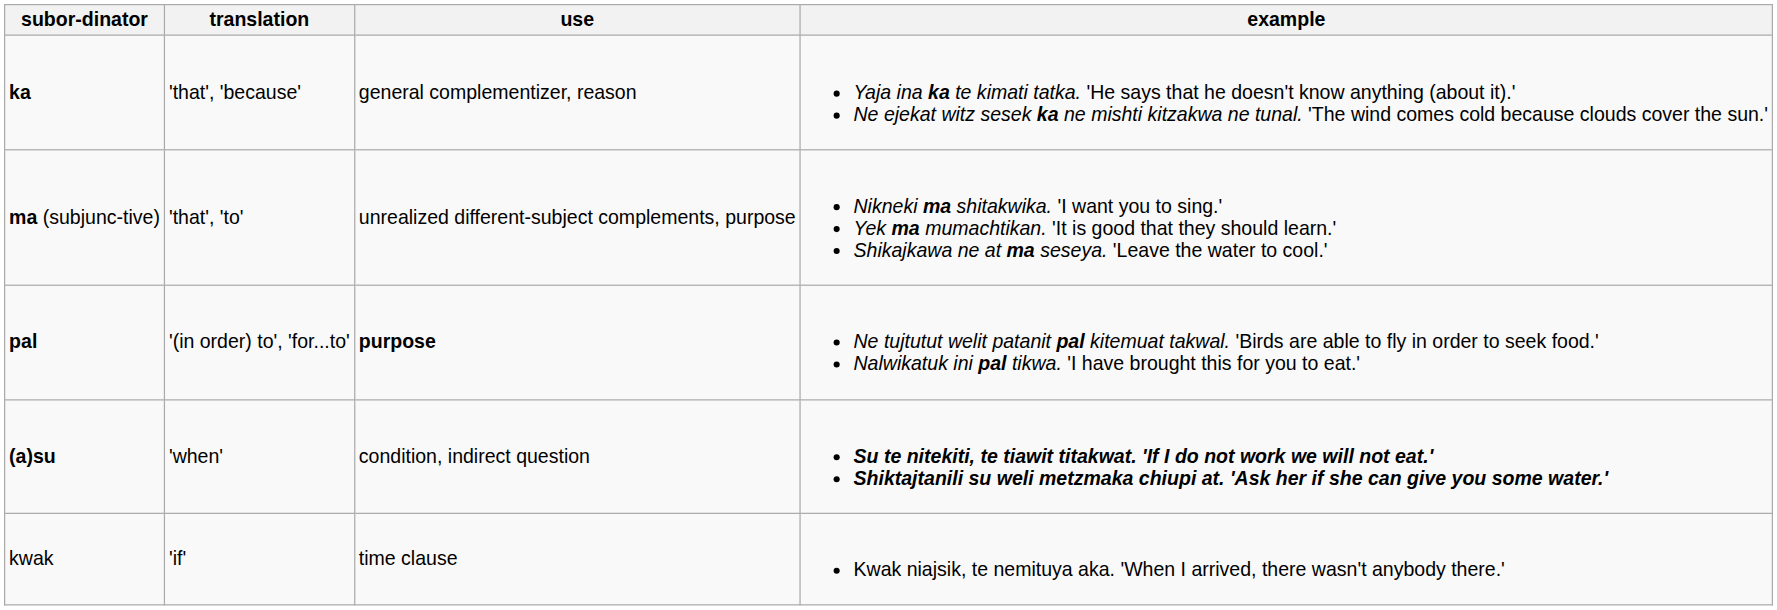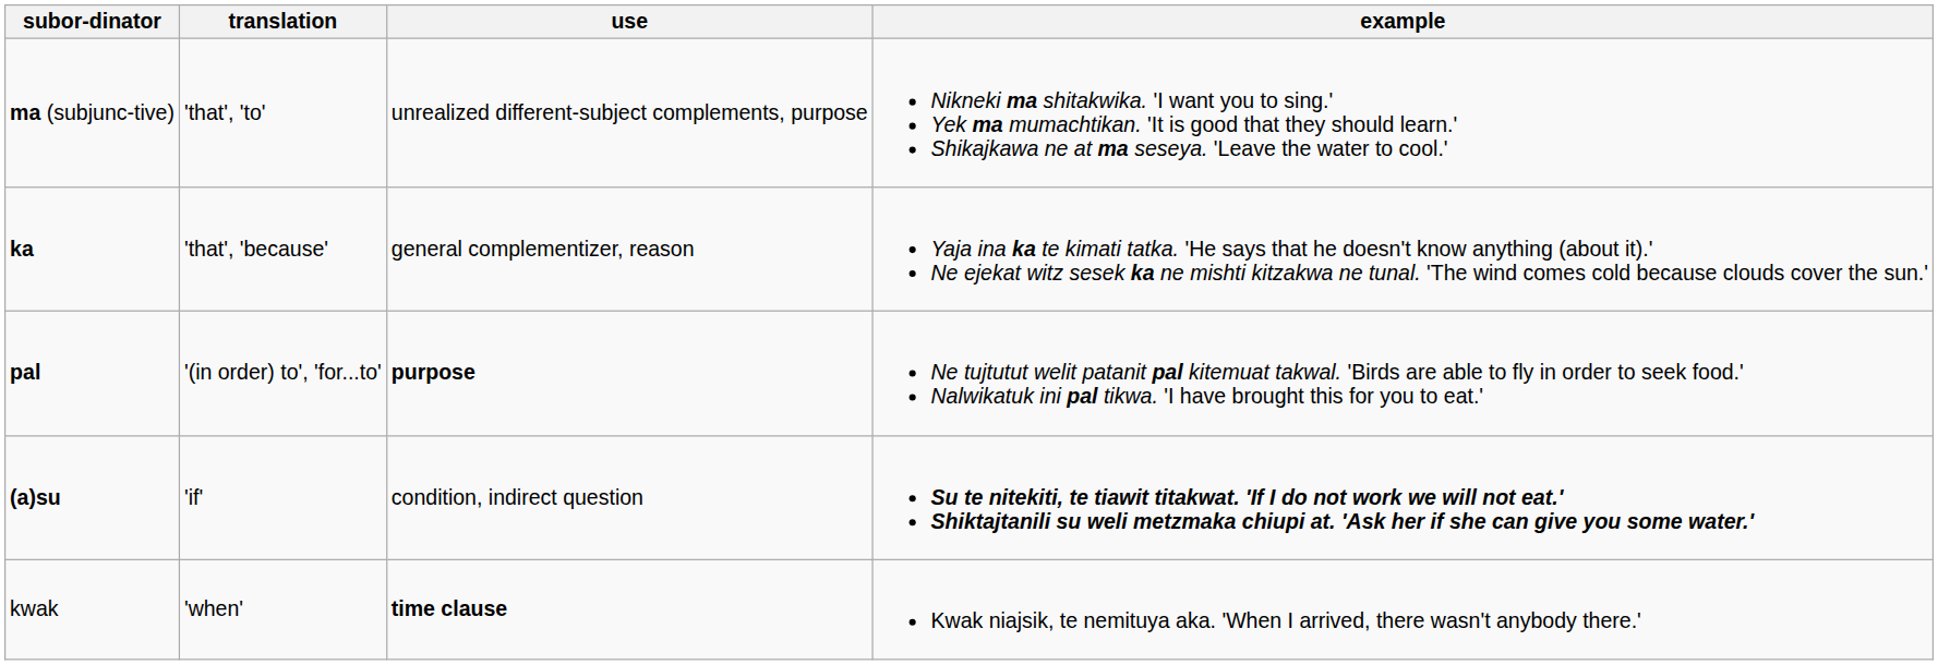 <table class=wikitable>
 <tr>
 <th>subor-dinator</th>
 <th>translation</th>
 <th>use</th>
 <th>example</th>
 </tr>
 <tr>
+<td><strong>ma</strong> (subjunc-tive)</td>
+<td>'that', 'to'</td>
+<td>unrealized different-subject complements, purpose</td>
+<td><br><ul><li><em>Nikneki <strong>ma</strong> shitakwika.</em> 'I want you to sing.'</li><li><em>Yek <strong>ma</strong> mumachtikan.</em> 'It is good that they should learn.'</li><li><em>Shikajkawa ne at <strong>ma</strong> seseya.</em> 'Leave the water to cool.'</li></ul></td>
+</tr>
+<tr>
 <td><strong>ka</strong></td>
 <td>'that', 'because'</td>
 <td>general complementizer, reason</td>
 <td><br><ul><li><em>Yaja ina <strong>ka</strong> te kimati tatka.</em> 'He says that he doesn't know anything (about it).'</li><li><em>Ne ejekat witz sesek <strong>ka</strong> ne mishti kitzakwa ne tunal.</em> 'The wind comes cold because clouds cover the sun.'</li></ul></td>
-</tr>
-<tr>
-<td><strong>ma</strong> (subjunc-tive)</td>
-<td>'that', 'to'</td>
-<td>unrealized different-subject complements, purpose</td>
-<td><br><ul><li><em>Nikneki <strong>ma</strong> shitakwika.</em> 'I want you to sing.'</li><li><em>Yek <strong>ma</strong> mumachtikan.</em> 'It is good that they should learn.'</li><li><em>Shikajkawa ne at <strong>ma</strong> seseya.</em> 'Leave the water to cool.'</li></ul></td>
 </tr>
 <tr>
 <td><strong>pal</strong></td>
 <td>'(in order) to', 'for...to'</td>
 <td><strong>purpose</strong></td>
 <td><br><ul><li><em>Ne tujtutut welit patanit <strong>pal</strong> kitemuat takwal.</em> 'Birds are able to fly in order to seek food.'</li><li><em>Nalwikatuk ini <strong>pal</strong> tikwa.</em> 'I have brought this for you to eat.'</li></ul></td>
 </tr>
 <tr>
 <td><strong>(a)su</strong></td>
-<td>'when'</td>
+<td>'if'</td>
 <td>condition, indirect question</td>
 <td><br><ul><li><strong><em>Su<strong> te nitekiti, te tiawit titakwat.<em> 'If I do not work we will not eat.'</li><li></em>Shiktajtanili </strong>su<strong> weli metzmaka chiupi at.<em> 'Ask her if she can give you some water.'</li></ul></td>
 </tr>
 <tr>
 <td></strong>kwak<strong></td>
-<td>'if'</td>
-<td>time clause</td>
+<td>'when'</td>
+<td><strong>time clause</strong></td>
 <td><br><ul><li></em></strong>Kwak</strong> niajsik, te nemituya aka.</em> 'When I arrived, there wasn't anybody there.'</li></ul></td>
 </tr>
 </table>
